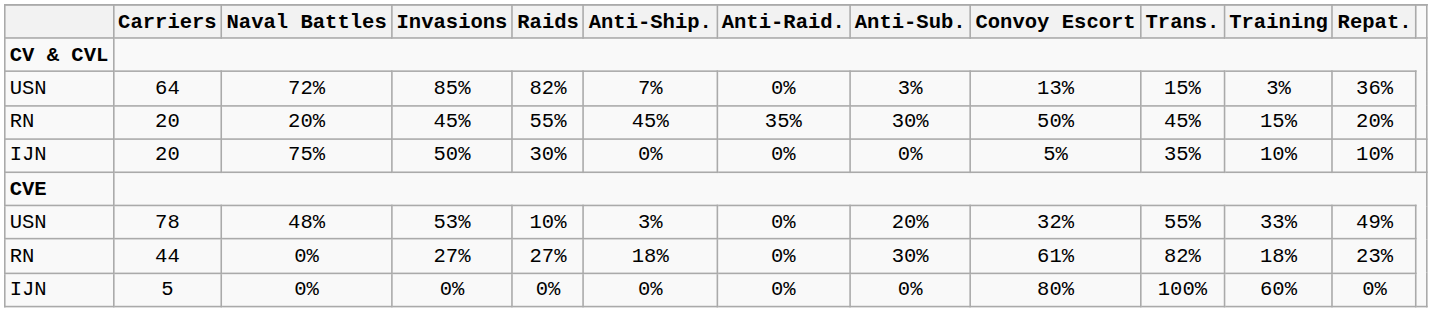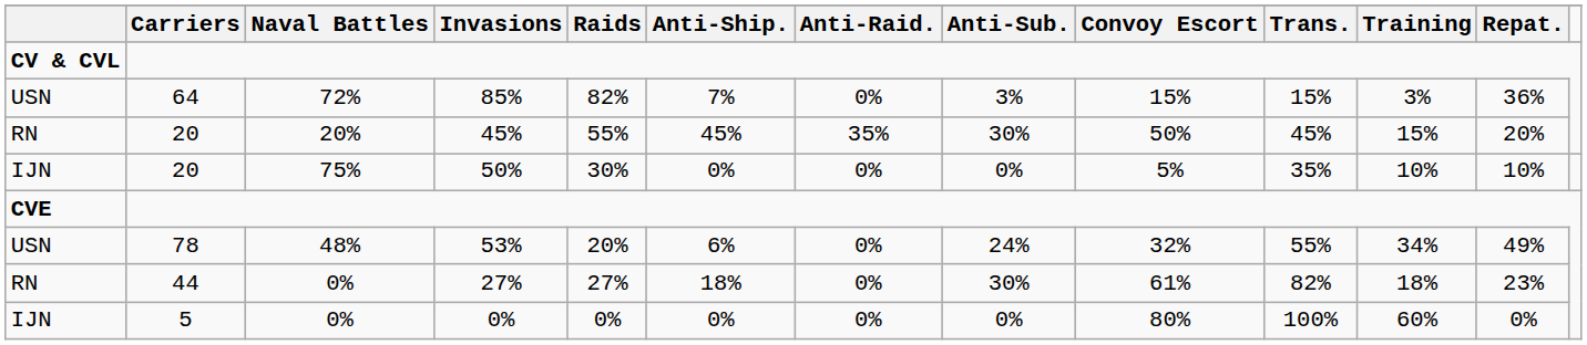 <table class="wikitable">
 <tr>
 </tr>
 <tr>
 <th></th>
 <th>Carriers</th>
 <th>Naval Battles</th>
 <th>Invasions</th>
 <th>Raids</th>
 <th>Anti-Ship.</th>
 <th>Anti-Raid.</th>
 <th>Anti-Sub.</th>
 <th>Convoy Escort</th>
 <th>Trans.</th>
 <th>Training</th>
 <th>Repat.</th>
 <td></td>
 </tr>
 <tr>
 <td><strong>CV & CVL</strong></td>
 </tr>
 <tr>
 <td>USN</td>
 <td align="center">64</td>
 <td align="center">72%</td>
 <td align="center">85%</td>
 <td align="center">82%</td>
 <td align="center">7%</td>
 <td align="center">0%</td>
 <td align="center">3%</td>
-<td align="center">13%</td>
+<td align="center">15%</td>
 <td align="center">15%</td>
 <td align="center">3%</td>
 <td align="center">36%</td>
 </tr>
 <tr>
 <td>RN</td>
 <td align="center">20</td>
 <td align="center">20%</td>
 <td align="center">45%</td>
 <td align="center">55%</td>
 <td align="center">45%</td>
 <td align="center">35%</td>
 <td align="center">30%</td>
 <td align="center">50%</td>
 <td align="center">45%</td>
 <td align="center">15%</td>
 <td align="center">20%</td>
 </tr>
 <tr>
 <td>IJN</td>
 <td align="center">20</td>
 <td align="center">75%</td>
 <td align="center">50%</td>
 <td align="center">30%</td>
 <td align="center">0%</td>
 <td align="center">0%</td>
 <td align="center">0%</td>
 <td align="center">5%</td>
 <td align="center">35%</td>
 <td align="center">10%</td>
 <td align="center">10%</td>
 <td></td>
 </tr>
 <tr>
 <td><strong>CVE</strong></td>
 </tr>
 <tr>
 <td>USN</td>
 <td align="center">78</td>
 <td align="center">48%</td>
 <td align="center">53%</td>
-<td align="center">10%</td>
-<td align="center">3%</td>
+<td align="center">20%</td>
+<td align="center">6%</td>
 <td align="center">0%</td>
-<td align="center">20%</td>
+<td align="center">24%</td>
 <td align="center">32%</td>
 <td align="center">55%</td>
-<td align="center">33%</td>
+<td align="center">34%</td>
 <td align="center">49%</td>
 </tr>
 <tr>
 <td>RN</td>
 <td align="center">44</td>
 <td align="center">0%</td>
 <td align="center">27%</td>
 <td align="center">27%</td>
 <td align="center">18%</td>
 <td align="center">0%</td>
 <td align="center">30%</td>
 <td align="center">61%</td>
 <td align="center">82%</td>
 <td align="center">18%</td>
 <td align="center">23%</td>
 </tr>
 <tr>
 <td>IJN</td>
 <td align="center">5</td>
 <td align="center">0%</td>
 <td align="center">0%</td>
 <td align="center">0%</td>
 <td align="center">0%</td>
 <td align="center">0%</td>
 <td align="center">0%</td>
 <td align="center">80%</td>
 <td align="center">100%</td>
 <td align="center">60%</td>
 <td align="center">0%</td>
 </tr>
 </table>
